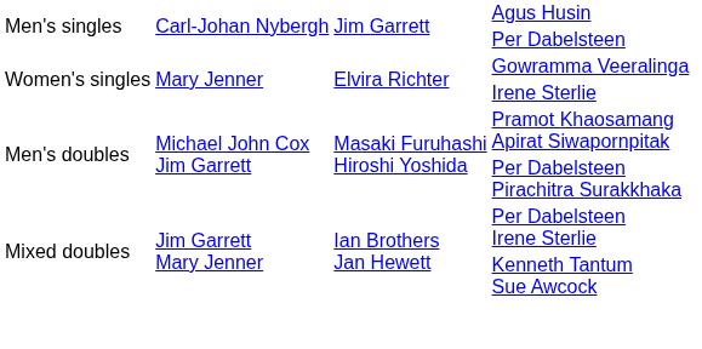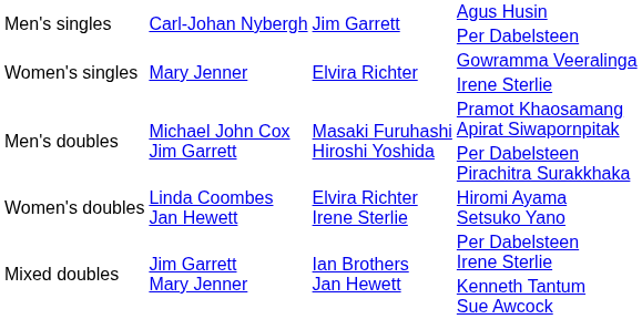 <table>
 <tr>
 <td rowspan="2">Men's singles</td>
 <td rowspan="2"> <a href='#'>Carl-Johan Nybergh</a></td>
 <td rowspan="2"> <a href='#'>Jim Garrett</a></td>
 <td> <a href='#'>Agus Husin</a></td>
 </tr>
 <tr>
 <td> <a href='#'>Per Dabelsteen</a></td>
 </tr>
 <tr>
 <td rowspan="2">Women's singles</td>
 <td rowspan="2"> <a href='#'>Mary Jenner</a></td>
 <td rowspan="2"> <a href='#'>Elvira Richter</a></td>
 <td> <a href='#'>Gowramma Veeralinga</a></td>
 </tr>
 <tr>
 <td> <a href='#'>Irene Sterlie</a></td>
 </tr>
 <tr>
 <td rowspan="2">Men's doubles</td>
 <td rowspan="2"> <a href='#'>Michael John Cox</a><br> <a href='#'>Jim Garrett</a></td>
 <td rowspan="2"> <a href='#'>Masaki Furuhashi</a><br> <a href='#'>Hiroshi Yoshida</a></td>
 <td> <a href='#'>Pramot Khaosamang</a><br> <a href='#'>Apirat Siwapornpitak</a></td>
 </tr>
 <tr>
 <td> <a href='#'>Per Dabelsteen</a><br> <a href='#'>Pirachitra Surakkhaka</a></td>
 </tr>
 <tr>
+<td>Women's doubles</td>
+<td> <a href='#'>Linda Coombes</a><br> <a href='#'>Jan Hewett</a></td>
+<td> <a href='#'>Elvira Richter</a><br> <a href='#'>Irene Sterlie</a></td>
+<td> <a href='#'>Hiromi Ayama</a><br> <a href='#'>Setsuko Yano</a></td>
+</tr>
+<tr>
 <td rowspan="2">Mixed doubles</td>
 <td rowspan="2"> <a href='#'>Jim Garrett</a><br> <a href='#'>Mary Jenner</a></td>
 <td rowspan="2"> <a href='#'>Ian Brothers</a><br> <a href='#'>Jan Hewett</a></td>
 <td> <a href='#'>Per Dabelsteen</a><br> <a href='#'>Irene Sterlie</a></td>
 </tr>
 <tr>
 <td> <a href='#'>Kenneth Tantum</a><br> <a href='#'>Sue Awcock</a></td>
 </tr>
 </table>
